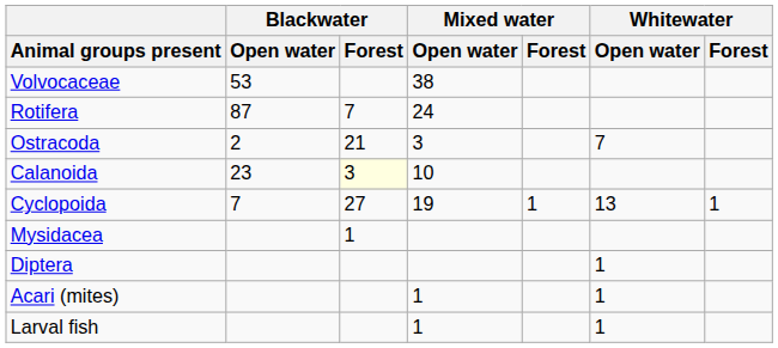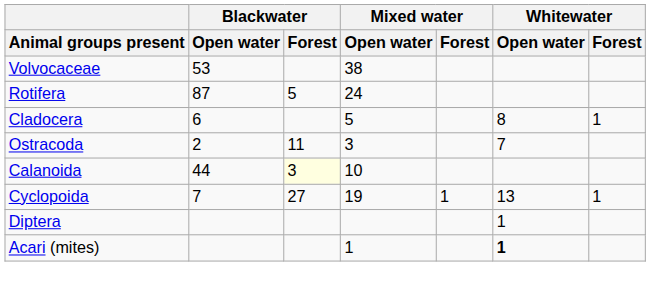 <table id="table3" class="wikitable" style="float:right; clear:right; margin:0 0 0.5em 1em;">
 <tr>
 <th></th>
 <th colspan="2">Blackwater</th>
 <th colspan="2">Mixed water</th>
 <th colspan="2">Whitewater</th>
 </tr>
 <tr>
 <th>Animal groups present</th>
 <th>Open water</th>
 <th>Forest</th>
 <th>Open water</th>
 <th>Forest</th>
 <th>Open water</th>
 <th>Forest</th>
 </tr>
 <tr>
 <td><a href='#'>Volvocaceae</a></td>
 <td>53</td>
 <td> </td>
 <td>38</td>
 <td> </td>
 <td> </td>
 <td> </td>
 </tr>
 <tr>
 <td><a href='#'>Rotifera</a></td>
 <td>87</td>
-<td>7</td>
+<td>5</td>
 <td>24</td>
 <td> </td>
 <td> </td>
 <td> </td>
 </tr>
 <tr>
+<td><a href='#'>Cladocera</a></td>
+<td>6</td>
+<td> </td>
+<td>5</td>
+<td> </td>
+<td>8</td>
+<td>1</td>
+</tr>
+<tr>
 <td><a href='#'>Ostracoda</a></td>
 <td>2</td>
-<td>21</td>
+<td>11</td>
 <td>3</td>
 <td> </td>
 <td>7</td>
 <td> </td>
 </tr>
 <tr>
 <td><a href='#'>Calanoida</a></td>
-<td>23</td>
+<td>44</td>
 <td style="background: lightyellow;">3</td>
 <td>10</td>
 <td> </td>
 <td> </td>
 <td> </td>
 </tr>
 <tr>
 <td><a href='#'>Cyclopoida</a></td>
 <td>7</td>
 <td>27</td>
 <td>19</td>
 <td>1</td>
 <td>13</td>
 <td>1</td>
 </tr>
 <tr>
-<td><a href='#'>Mysidacea</a></td>
-<td> </td>
-<td>1</td>
-<td> </td>
-<td> </td>
-<td> </td>
-<td> </td>
-</tr>
-<tr>
 <td><a href='#'>Diptera</a></td>
 <td> </td>
 <td> </td>
 <td> </td>
 <td> </td>
 <td>1</td>
 <td> </td>
 </tr>
 <tr>
 <td><a href='#'>Acari</a> (mites)</td>
 <td> </td>
 <td> </td>
 <td>1</td>
 <td> </td>
-<td>1</td>
-<td> </td>
-</tr>
-<tr>
-<td>Larval fish</td>
-<td> </td>
-<td> </td>
-<td>1</td>
-<td> </td>
-<td>1</td>
+<td><strong>1</strong></td>
 <td> </td>
 </tr>
 </table>
